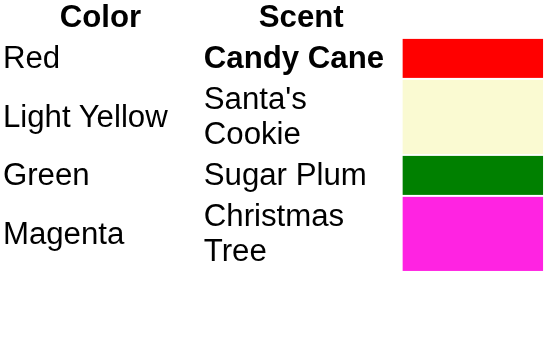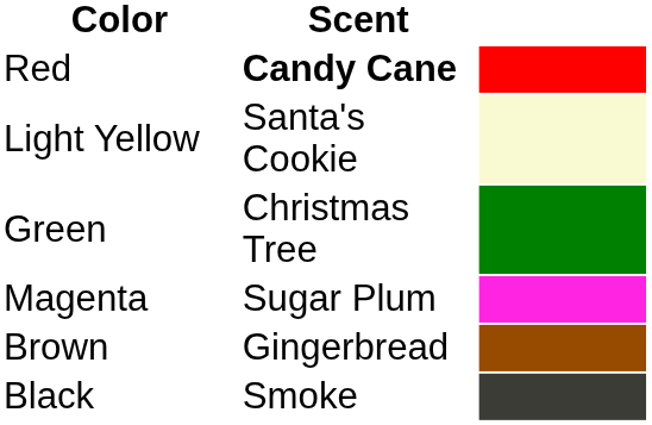 <table border="0" cellspacing="1" cellpadding="1">
 <tr>
 <th width="100">Color</th>
 <th width="100">Scent</th>
 <th width="70"> </th>
 </tr>
 <tr>
 <td>Red</td>
 <td><strong>Candy Cane</strong></td>
 <td bgcolor="#FF0000"> </td>
 </tr>
 <tr>
 <td>Light Yellow</td>
 <td>Santa's Cookie</td>
 <td bgcolor="#FAFAD2"> </td>
 </tr>
 <tr>
 <td>Green</td>
-<td>Sugar Plum</td>
+<td>Christmas Tree</td>
 <td bgcolor="#008000"> </td>
 </tr>
 <tr>
 <td>Magenta</td>
-<td>Christmas Tree</td>
+<td>Sugar Plum</td>
 <td bgcolor="#FF23E2"> </td>
 </tr>
+<tr>
+<td>Brown</td>
+<td>Gingerbread</td>
+<td bgcolor="#964B00"> </td>
+</tr>
+<tr>
+<td>Black</td>
+<td>Smoke</td>
+<td bgcolor="#3B3C36"> </td>
+</tr>
 </table>
